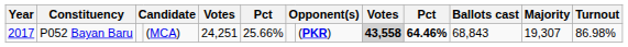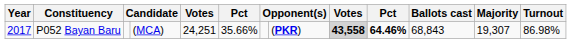 <table class="wikitable" style="margin:0.5em ; font-size:95%">
 <tr>
 <th>Year</th>
 <th>Constituency</th>
 <th colspan=2>Candidate</th>
 <th>Votes</th>
 <th>Pct</th>
 <th colspan=2>Opponent(s)</th>
 <th>Votes</th>
 <th>Pct</th>
 <th>Ballots cast</th>
 <th>Majority</th>
 <th>Turnout</th>
 </tr>
 <tr>
 <td><a href='#'>2017</a></td>
 <td>P052 <a href='#'>Bayan Baru</a></td>
 <td></td>
 <td> (<a href='#'>MCA</a>)</td>
 <td style="text-align:right;">24,251</td>
-<td>25.66%</td>
+<td>35.66%</td>
 <td></td>
 <td> (<a href='#'><strong>PKR</strong></a>)</td>
 <td style="background: lightgrey; text-align:right;"><strong>43,558</strong></td>
 <td><strong>64.46%</strong></td>
 <td>68,843</td>
 <td>19,307</td>
 <td>86.98%</td>
 </tr>
 </table>
